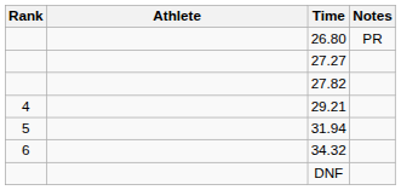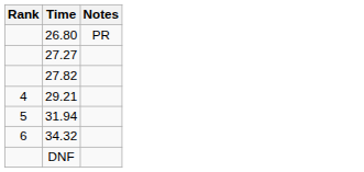 <table class="wikitable" style="text-align:center">
 <tr>
 <th>Rank</th>
-<th Style="width:18em">Athlete</th>
 <th>Time</th>
 <th>Notes</th>
 </tr>
 <tr>
 <td></td>
-<td style="text-align:left"></td>
 <td>26.80</td>
 <td>PR</td>
 </tr>
 <tr>
 <td></td>
-<td style="text-align:left"></td>
 <td>27.27</td>
 <td></td>
 </tr>
 <tr>
 <td></td>
-<td style="text-align:left"></td>
 <td>27.82</td>
 <td></td>
 </tr>
 <tr>
 <td>4</td>
-<td style="text-align:left"></td>
 <td>29.21</td>
 <td></td>
 </tr>
 <tr>
 <td>5</td>
-<td style="text-align:left"></td>
 <td>31.94</td>
 <td></td>
 </tr>
 <tr>
 <td>6</td>
-<td style="text-align:left"></td>
 <td>34.32</td>
 <td></td>
 </tr>
 <tr>
 <td></td>
-<td style="text-align:left"></td>
 <td>DNF</td>
 <td></td>
 </tr>
 </table>
